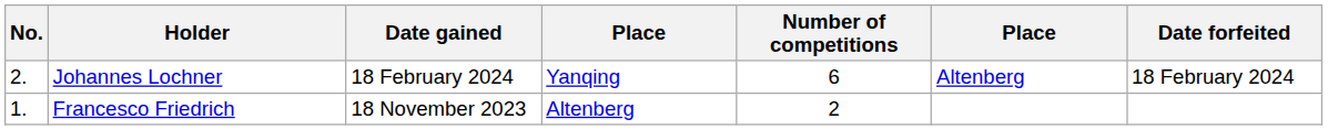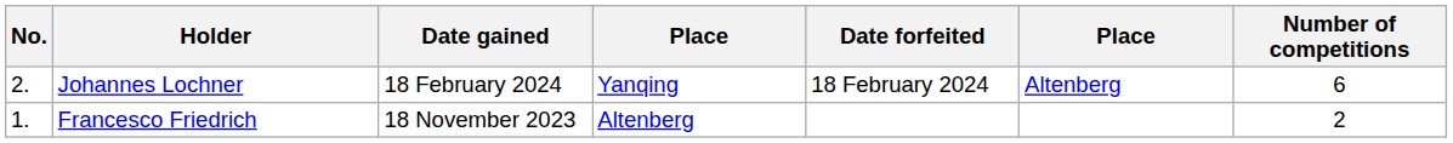 <table class="wikitable plainrowheaders" style="background:#fff; font-size:90%; line-height:16px; border:grey solid 1px; border-collapse:collapse;">
 <tr>
 <th style="width:1em">No.</th>
 <th style="width:14em">Holder</th>
 <th style="width:9em">Date gained</th>
 <th style="width:9em">Place</th>
+<th style="width:9em">Date forfeited</th>
+<th style="width:9em">Place</th>
 <th style="width:9em">Number of competitions</th>
-<th style="width:9em">Place</th>
-<th style="width:9em">Date forfeited</th>
 </tr>
 <tr>
 <td>2.</td>
 <td> <a href='#'>Johannes Lochner</a></td>
 <td>18 February 2024</td>
 <td> <a href='#'>Yanqing</a></td>
+<td>18 February 2024</td>
+<td> <a href='#'>Altenberg</a></td>
 <td align=center>6</td>
-<td> <a href='#'>Altenberg</a></td>
-<td>18 February 2024</td>
 </tr>
 <tr>
 <td>1.</td>
 <td> <a href='#'>Francesco Friedrich</a></td>
 <td>18 November 2023</td>
 <td> <a href='#'>Altenberg</a></td>
-<td align=center>2</td>
 <td></td>
 <td></td>
+<td align=center>2</td>
 </tr>
 </table>
